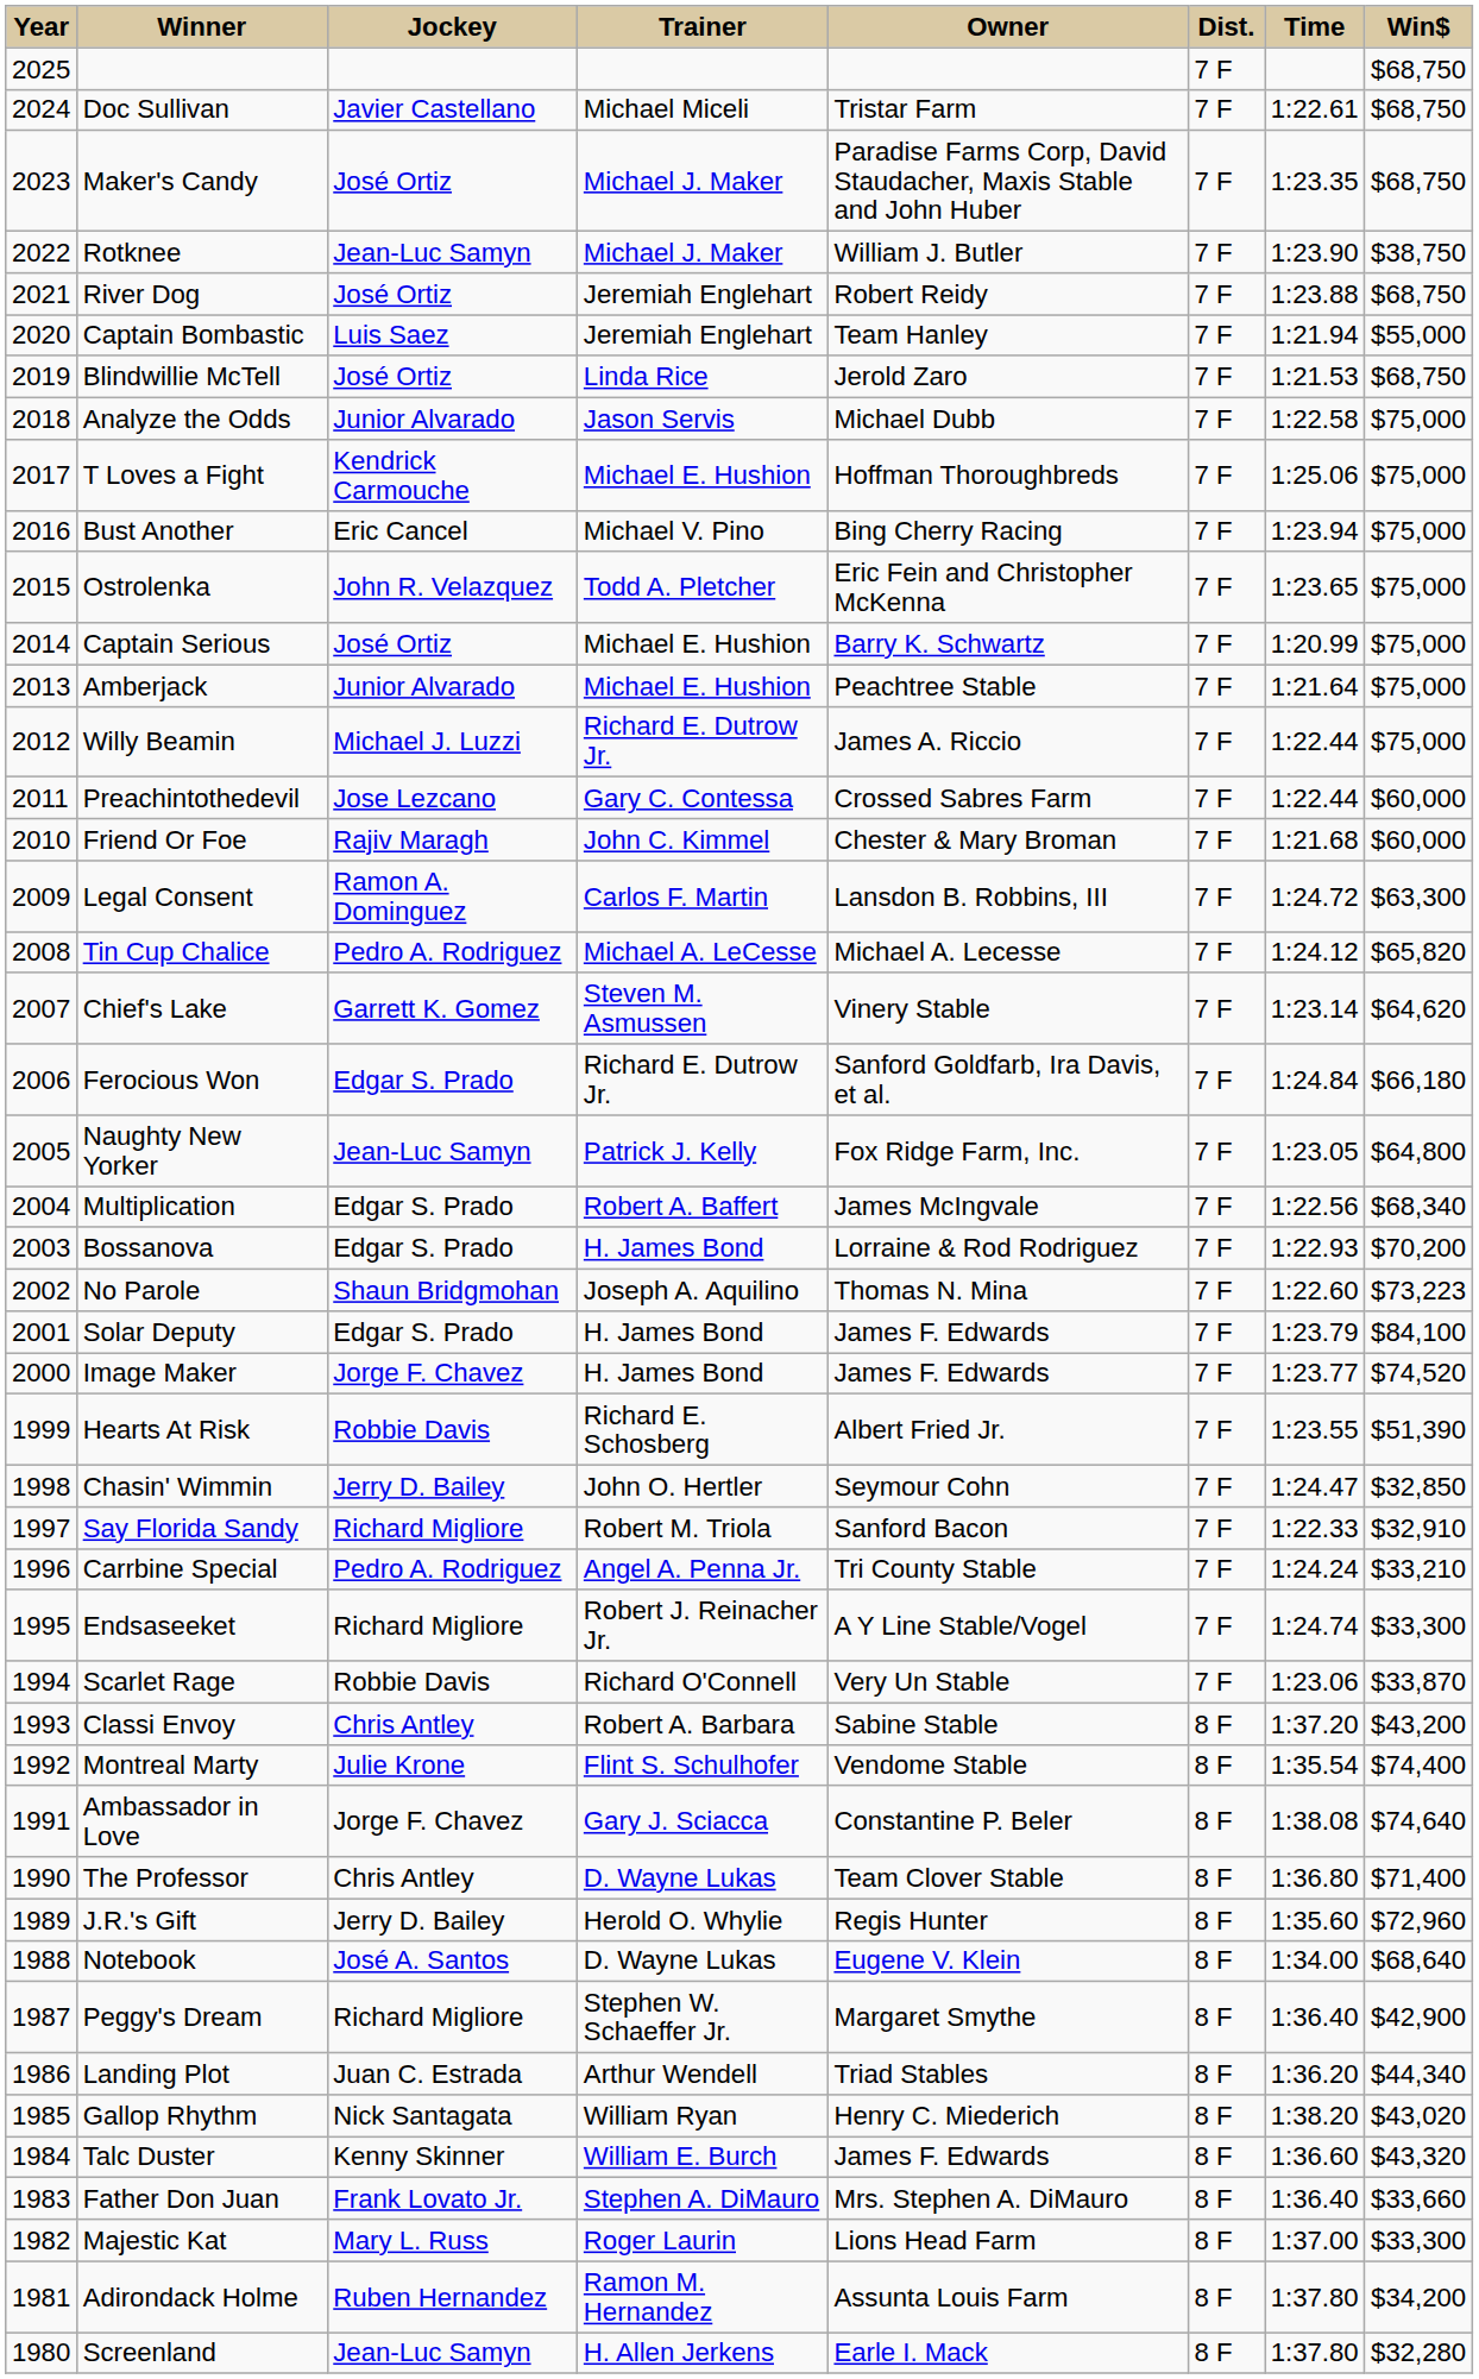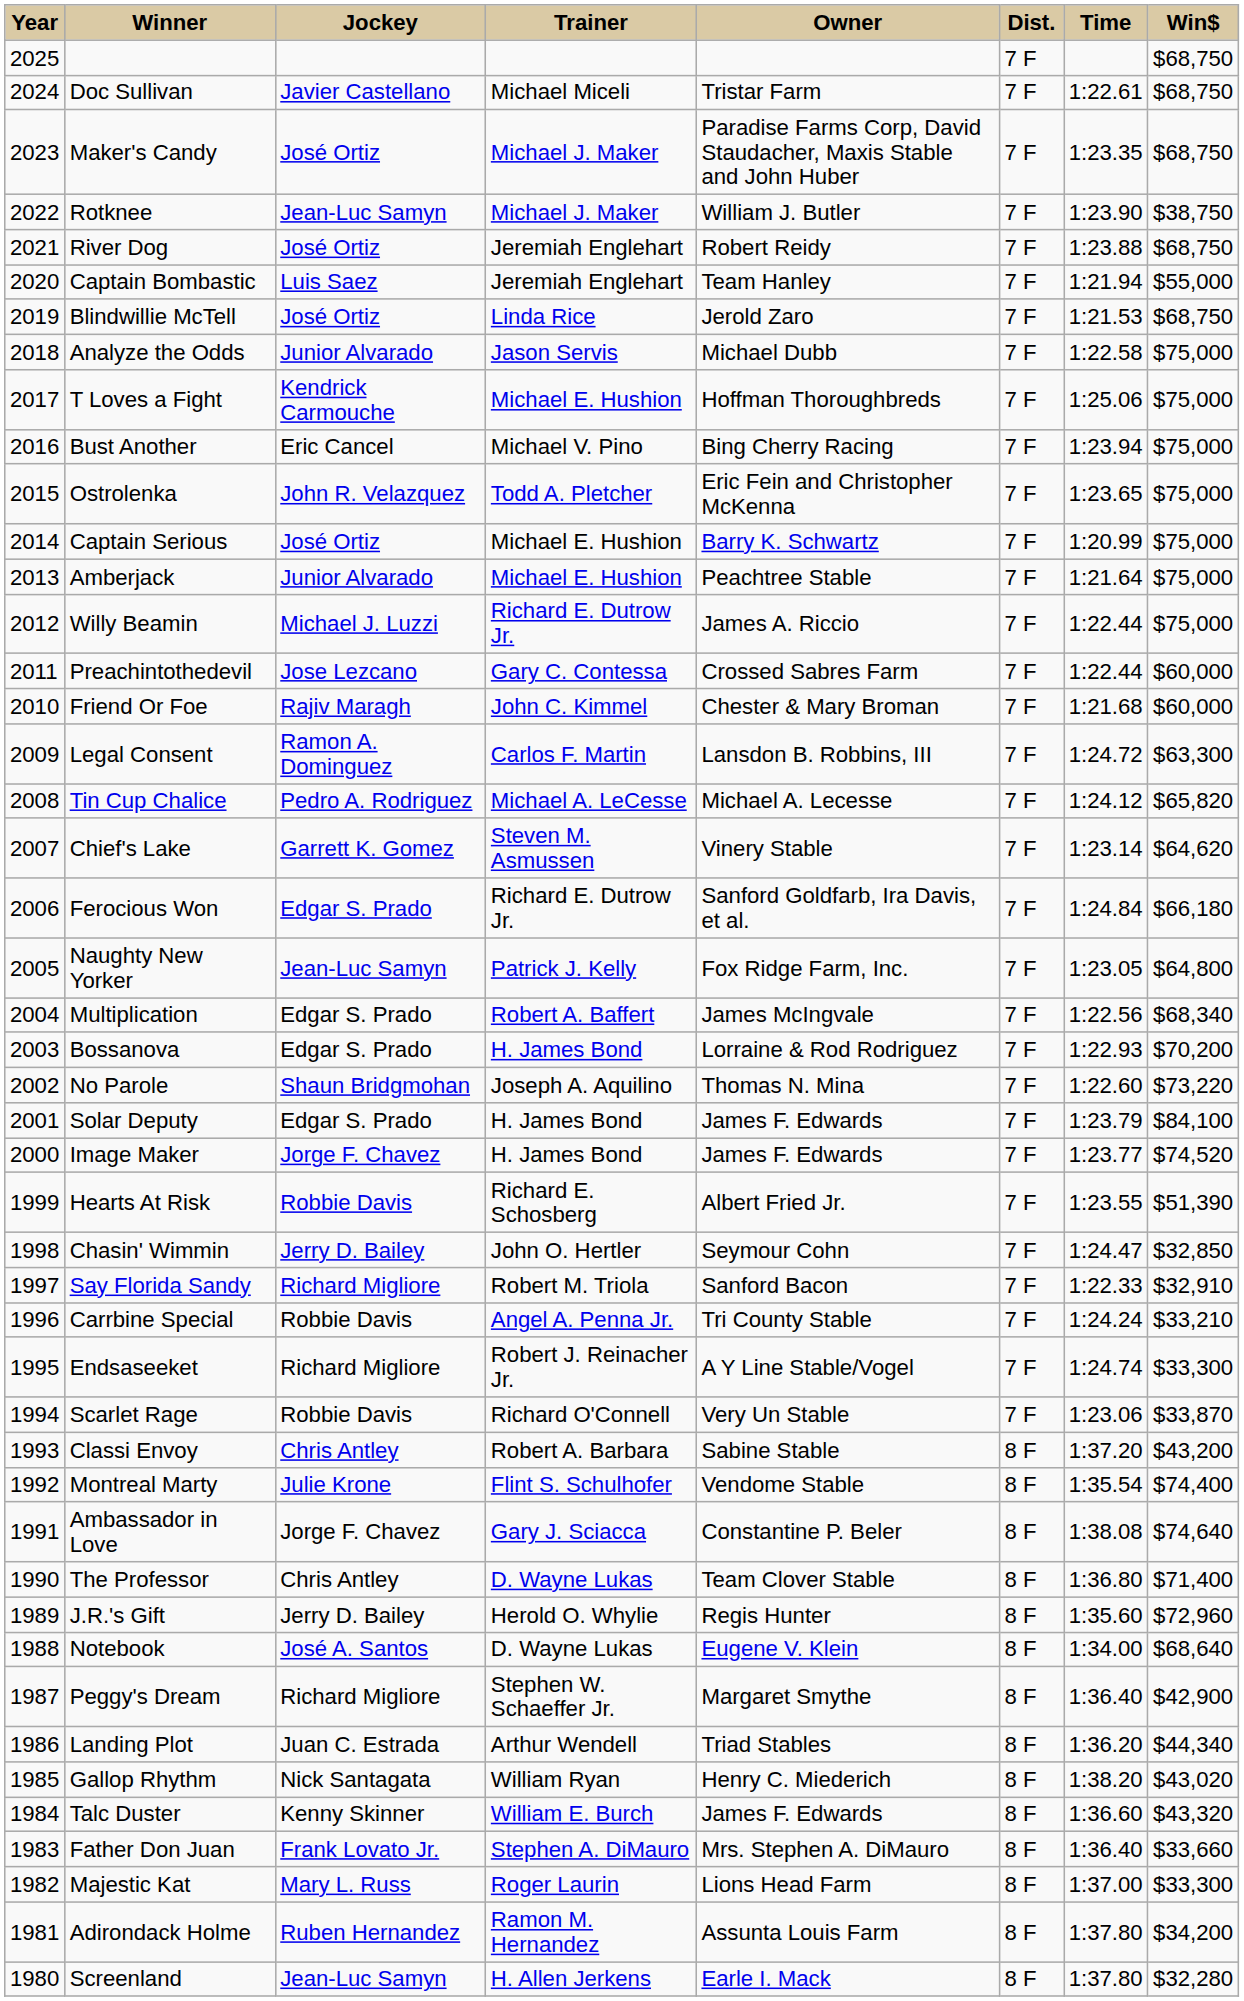 <table class="wikitable sortable" style="font-size:90%">
 <tr>
 <th style="background-color:#DACAA5; width:30px">Year<br></th>
 <th style="background-color:#DACAA5; width:130px">Winner<br></th>
 <th style="background-color:#DACAA5; width:130px">Jockey<br></th>
 <th style="background-color:#DACAA5; width:130px">Trainer<br></th>
 <th style="background-color:#DACAA5; width:190px">Owner<br></th>
 <th style="background-color:#DACAA5; width:35px">Dist.<br></th>
 <th style="background-color:#DACAA5; width:35px">Time <br></th>
 <th style="background-color:#DACAA5; width:45px">Win$<br></th>
 </tr>
 <tr>
 <td>2025</td>
 <td></td>
 <td></td>
 <td></td>
 <td></td>
 <td>7 F</td>
 <td></td>
 <td>$68,750</td>
 </tr>
 <tr>
 <td>2024</td>
 <td>Doc Sullivan</td>
 <td><a href='#'>Javier Castellano</a></td>
 <td>Michael Miceli</td>
 <td>Tristar Farm</td>
 <td>7 F</td>
 <td>1:22.61</td>
 <td>$68,750</td>
 </tr>
 <tr>
 <td>2023</td>
 <td>Maker's Candy</td>
 <td><a href='#'>José Ortiz</a></td>
 <td><a href='#'>Michael J. Maker</a></td>
 <td>Paradise Farms Corp, David Staudacher, Maxis Stable and John Huber</td>
 <td>7 F</td>
 <td>1:23.35</td>
 <td>$68,750</td>
 </tr>
 <tr>
 <td>2022</td>
 <td>Rotknee</td>
 <td><a href='#'>Jean-Luc Samyn</a></td>
 <td><a href='#'>Michael J. Maker</a></td>
 <td>William J. Butler</td>
 <td>7 F</td>
 <td>1:23.90</td>
 <td>$38,750</td>
 </tr>
 <tr>
 <td>2021</td>
 <td>River Dog</td>
 <td><a href='#'>José Ortiz</a></td>
 <td>Jeremiah Englehart</td>
 <td>Robert Reidy</td>
 <td>7 F</td>
 <td>1:23.88</td>
 <td>$68,750</td>
 </tr>
 <tr>
 <td>2020</td>
 <td>Captain Bombastic</td>
 <td><a href='#'>Luis Saez</a></td>
 <td>Jeremiah Englehart</td>
 <td>Team Hanley</td>
 <td>7 F</td>
 <td>1:21.94</td>
 <td>$55,000</td>
 </tr>
 <tr>
 <td>2019</td>
 <td>Blindwillie McTell</td>
 <td><a href='#'>José Ortiz</a></td>
 <td><a href='#'>Linda Rice</a></td>
 <td>Jerold Zaro</td>
 <td>7 F</td>
 <td>1:21.53</td>
 <td>$68,750</td>
 </tr>
 <tr>
 <td>2018</td>
 <td>Analyze the Odds</td>
 <td><a href='#'>Junior Alvarado</a></td>
 <td><a href='#'>Jason Servis</a></td>
 <td>Michael Dubb</td>
 <td>7 F</td>
 <td>1:22.58</td>
 <td>$75,000</td>
 </tr>
 <tr>
 <td>2017</td>
 <td>T Loves a Fight</td>
 <td><a href='#'>Kendrick Carmouche</a></td>
 <td><a href='#'>Michael E. Hushion</a></td>
 <td>Hoffman Thoroughbreds</td>
 <td>7 F</td>
 <td>1:25.06</td>
 <td>$75,000</td>
 </tr>
 <tr>
 <td>2016</td>
 <td>Bust Another</td>
 <td>Eric Cancel</td>
 <td>Michael V. Pino</td>
 <td>Bing Cherry Racing</td>
 <td>7 F</td>
 <td>1:23.94</td>
 <td>$75,000</td>
 </tr>
 <tr>
 <td>2015</td>
 <td>Ostrolenka</td>
 <td><a href='#'>John R. Velazquez</a></td>
 <td><a href='#'>Todd A. Pletcher</a></td>
 <td>Eric Fein and Christopher McKenna</td>
 <td>7 F</td>
 <td>1:23.65</td>
 <td>$75,000</td>
 </tr>
 <tr>
 <td>2014</td>
 <td>Captain Serious</td>
 <td><a href='#'>José Ortiz</a></td>
 <td>Michael E. Hushion</td>
 <td><a href='#'>Barry K. Schwartz</a></td>
 <td>7 F</td>
 <td>1:20.99</td>
 <td>$75,000</td>
 </tr>
 <tr>
 <td>2013</td>
 <td>Amberjack</td>
 <td><a href='#'>Junior Alvarado</a></td>
 <td><a href='#'>Michael E. Hushion</a></td>
 <td>Peachtree Stable</td>
 <td>7 F</td>
 <td>1:21.64</td>
 <td>$75,000</td>
 </tr>
 <tr>
 <td>2012</td>
 <td>Willy Beamin</td>
 <td><a href='#'>Michael J. Luzzi</a></td>
 <td><a href='#'>Richard E. Dutrow Jr.</a></td>
 <td>James A. Riccio</td>
 <td>7 F</td>
 <td>1:22.44</td>
 <td>$75,000</td>
 </tr>
 <tr>
 <td>2011</td>
 <td>Preachintothedevil</td>
 <td><a href='#'>Jose Lezcano</a></td>
 <td><a href='#'>Gary C. Contessa</a></td>
 <td>Crossed Sabres Farm</td>
 <td>7 F</td>
 <td>1:22.44</td>
 <td>$60,000</td>
 </tr>
 <tr>
 <td>2010</td>
 <td>Friend Or Foe</td>
 <td><a href='#'>Rajiv Maragh</a></td>
 <td><a href='#'>John C. Kimmel</a></td>
 <td>Chester & Mary Broman</td>
 <td>7 F</td>
 <td>1:21.68</td>
 <td>$60,000</td>
 </tr>
 <tr>
 <td>2009</td>
 <td>Legal Consent</td>
 <td><a href='#'>Ramon A. Dominguez</a></td>
 <td><a href='#'>Carlos F. Martin</a></td>
 <td>Lansdon B. Robbins, III</td>
 <td>7 F</td>
 <td>1:24.72</td>
 <td>$63,300</td>
 </tr>
 <tr>
 <td>2008</td>
 <td><a href='#'>Tin Cup Chalice</a></td>
 <td><a href='#'>Pedro A. Rodriguez</a></td>
 <td><a href='#'>Michael A. LeCesse</a></td>
 <td>Michael A. Lecesse</td>
 <td>7 F</td>
 <td>1:24.12</td>
 <td>$65,820</td>
 </tr>
 <tr>
 <td>2007</td>
 <td>Chief's Lake</td>
 <td><a href='#'>Garrett K. Gomez</a></td>
 <td><a href='#'>Steven M. Asmussen</a></td>
 <td>Vinery Stable</td>
 <td>7 F</td>
 <td>1:23.14</td>
 <td>$64,620</td>
 </tr>
 <tr>
 <td>2006</td>
 <td>Ferocious Won</td>
 <td><a href='#'>Edgar S. Prado</a></td>
 <td>Richard E. Dutrow Jr.</td>
 <td>Sanford Goldfarb, Ira Davis, et al.</td>
 <td>7 F</td>
 <td>1:24.84</td>
 <td>$66,180</td>
 </tr>
 <tr>
 <td>2005</td>
 <td>Naughty New Yorker</td>
 <td><a href='#'>Jean-Luc Samyn</a></td>
 <td><a href='#'>Patrick J. Kelly</a></td>
 <td>Fox Ridge Farm, Inc.</td>
 <td>7 F</td>
 <td>1:23.05</td>
 <td>$64,800</td>
 </tr>
 <tr>
 <td>2004</td>
 <td>Multiplication</td>
 <td>Edgar S. Prado</td>
 <td><a href='#'>Robert A. Baffert</a></td>
 <td>James McIngvale</td>
 <td>7 F</td>
 <td>1:22.56</td>
 <td>$68,340</td>
 </tr>
 <tr>
 <td>2003</td>
 <td>Bossanova</td>
 <td>Edgar S. Prado</td>
 <td><a href='#'>H. James Bond</a></td>
 <td>Lorraine & Rod Rodriguez</td>
 <td>7 F</td>
 <td>1:22.93</td>
 <td>$70,200</td>
 </tr>
 <tr>
 <td>2002</td>
 <td>No Parole</td>
 <td><a href='#'>Shaun Bridgmohan</a></td>
 <td>Joseph A. Aquilino</td>
 <td>Thomas N. Mina</td>
 <td>7 F</td>
 <td>1:22.60</td>
-<td>$73,223</td>
+<td>$73,220</td>
 </tr>
 <tr>
 <td>2001</td>
 <td>Solar Deputy</td>
 <td>Edgar S. Prado</td>
 <td>H. James Bond</td>
 <td>James F. Edwards</td>
 <td>7 F</td>
 <td>1:23.79</td>
 <td>$84,100</td>
 </tr>
 <tr>
 <td>2000</td>
 <td>Image Maker</td>
 <td><a href='#'>Jorge F. Chavez</a></td>
 <td>H. James Bond</td>
 <td>James F. Edwards</td>
 <td>7 F</td>
 <td>1:23.77</td>
 <td>$74,520</td>
 </tr>
 <tr>
 <td>1999</td>
 <td>Hearts At Risk</td>
 <td><a href='#'>Robbie Davis</a></td>
 <td>Richard E. Schosberg</td>
 <td>Albert Fried Jr.</td>
 <td>7 F</td>
 <td>1:23.55</td>
 <td>$51,390</td>
 </tr>
 <tr>
 <td>1998</td>
 <td>Chasin' Wimmin</td>
 <td><a href='#'>Jerry D. Bailey</a></td>
 <td>John O. Hertler</td>
 <td>Seymour Cohn</td>
 <td>7 F</td>
 <td>1:24.47</td>
 <td>$32,850</td>
 </tr>
 <tr>
 <td>1997</td>
 <td><a href='#'>Say Florida Sandy</a></td>
 <td><a href='#'>Richard Migliore</a></td>
 <td>Robert M. Triola</td>
 <td>Sanford Bacon</td>
 <td>7 F</td>
 <td>1:22.33</td>
 <td>$32,910</td>
 </tr>
 <tr>
 <td>1996</td>
 <td>Carrbine Special</td>
-<td><a href='#'>Pedro A. Rodriguez</a></td>
+<td>Robbie Davis</td>
 <td><a href='#'>Angel A. Penna Jr.</a></td>
 <td>Tri County Stable</td>
 <td>7 F</td>
 <td>1:24.24</td>
 <td>$33,210</td>
 </tr>
 <tr>
 <td>1995</td>
 <td>Endsaseeket</td>
 <td>Richard Migliore</td>
 <td>Robert J. Reinacher Jr.</td>
 <td>A Y Line Stable/Vogel</td>
 <td>7 F</td>
 <td>1:24.74</td>
 <td>$33,300</td>
 </tr>
 <tr>
 <td>1994</td>
 <td>Scarlet Rage</td>
 <td>Robbie Davis</td>
 <td>Richard O'Connell</td>
 <td>Very Un Stable</td>
 <td>7 F</td>
 <td>1:23.06</td>
 <td>$33,870</td>
 </tr>
 <tr>
 <td>1993</td>
 <td>Classi Envoy</td>
 <td><a href='#'>Chris Antley</a></td>
 <td>Robert A. Barbara</td>
 <td>Sabine Stable</td>
 <td>8 F</td>
 <td>1:37.20</td>
 <td>$43,200</td>
 </tr>
 <tr>
 <td>1992</td>
 <td>Montreal Marty</td>
 <td><a href='#'>Julie Krone</a></td>
 <td><a href='#'>Flint S. Schulhofer</a></td>
 <td>Vendome Stable</td>
 <td>8 F</td>
 <td>1:35.54</td>
 <td>$74,400</td>
 </tr>
 <tr>
 <td>1991</td>
 <td>Ambassador in Love</td>
 <td>Jorge F. Chavez</td>
 <td><a href='#'>Gary J. Sciacca</a></td>
 <td>Constantine P. Beler</td>
 <td>8 F</td>
 <td>1:38.08</td>
 <td>$74,640</td>
 </tr>
 <tr>
 <td>1990</td>
 <td>The Professor</td>
 <td>Chris Antley</td>
 <td><a href='#'>D. Wayne Lukas</a></td>
 <td>Team Clover Stable</td>
 <td>8 F</td>
 <td>1:36.80</td>
 <td>$71,400</td>
 </tr>
 <tr>
 <td>1989</td>
 <td>J.R.'s Gift</td>
 <td>Jerry D. Bailey</td>
 <td>Herold O. Whylie</td>
 <td>Regis Hunter</td>
 <td>8 F</td>
 <td>1:35.60</td>
 <td>$72,960</td>
 </tr>
 <tr>
 <td>1988</td>
 <td>Notebook</td>
 <td><a href='#'>José A. Santos</a></td>
 <td>D. Wayne Lukas</td>
 <td><a href='#'>Eugene V. Klein</a></td>
 <td>8 F</td>
 <td>1:34.00</td>
 <td>$68,640</td>
 </tr>
 <tr>
 <td>1987</td>
 <td>Peggy's Dream</td>
 <td>Richard Migliore</td>
 <td>Stephen W. Schaeffer Jr.</td>
 <td>Margaret Smythe</td>
 <td>8 F</td>
 <td>1:36.40</td>
 <td>$42,900</td>
 </tr>
 <tr>
 <td>1986</td>
 <td>Landing Plot</td>
 <td>Juan C. Estrada</td>
 <td>Arthur Wendell</td>
 <td>Triad Stables</td>
 <td>8 F</td>
 <td>1:36.20</td>
 <td>$44,340</td>
 </tr>
 <tr>
 <td>1985</td>
 <td>Gallop Rhythm</td>
 <td>Nick Santagata</td>
 <td>William Ryan</td>
 <td>Henry C. Miederich</td>
 <td>8 F</td>
 <td>1:38.20</td>
 <td>$43,020</td>
 </tr>
 <tr>
 <td>1984</td>
 <td>Talc Duster</td>
 <td>Kenny Skinner</td>
 <td><a href='#'>William E. Burch</a></td>
 <td>James F. Edwards</td>
 <td>8 F</td>
 <td>1:36.60</td>
 <td>$43,320</td>
 </tr>
 <tr>
 <td>1983</td>
 <td>Father Don Juan</td>
 <td><a href='#'>Frank Lovato Jr.</a></td>
 <td><a href='#'>Stephen A. DiMauro</a></td>
 <td>Mrs. Stephen A. DiMauro</td>
 <td>8 F</td>
 <td>1:36.40</td>
 <td>$33,660</td>
 </tr>
 <tr>
 <td>1982</td>
 <td>Majestic Kat</td>
 <td><a href='#'>Mary L. Russ</a></td>
 <td><a href='#'>Roger Laurin</a></td>
 <td>Lions Head Farm</td>
 <td>8 F</td>
 <td>1:37.00</td>
 <td>$33,300</td>
 </tr>
 <tr>
 <td>1981</td>
 <td>Adirondack Holme</td>
 <td><a href='#'>Ruben Hernandez</a></td>
 <td><a href='#'>Ramon M. Hernandez</a></td>
 <td>Assunta Louis Farm</td>
 <td>8 F</td>
 <td>1:37.80</td>
 <td>$34,200</td>
 </tr>
 <tr>
 <td>1980</td>
 <td>Screenland</td>
 <td><a href='#'>Jean-Luc Samyn</a></td>
 <td><a href='#'>H. Allen Jerkens</a></td>
 <td><a href='#'>Earle I. Mack</a></td>
 <td>8 F</td>
 <td>1:37.80</td>
 <td>$32,280</td>
 </tr>
 </table>
